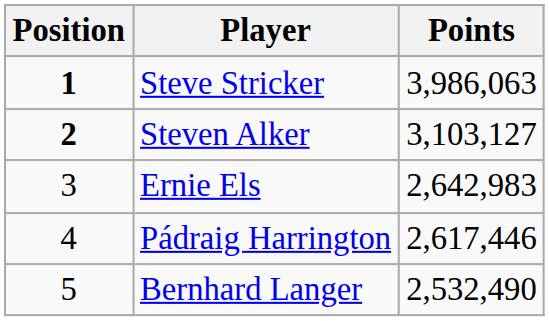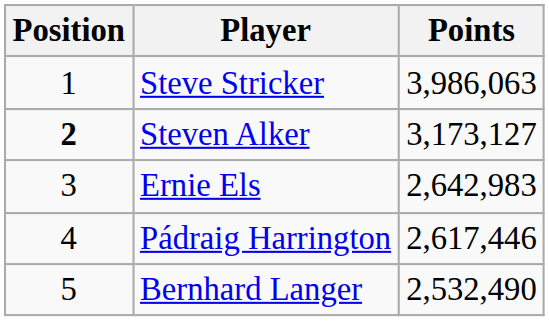 <table class="wikitable">
 <tr>
 <th>Position</th>
 <th>Player</th>
 <th>Points</th>
 </tr>
 <tr>
-<td align=center><strong>1</strong></td>
+<td align=center>1</td>
 <td> <a href='#'>Steve Stricker</a></td>
 <td align=center>3,986,063</td>
 </tr>
 <tr>
 <td align=center><strong>2</strong></td>
 <td> <a href='#'>Steven Alker</a></td>
-<td align=center>3,103,127</td>
+<td align=center>3,173,127</td>
 </tr>
 <tr>
 <td align=center>3</td>
 <td> <a href='#'>Ernie Els</a></td>
 <td align=center>2,642,983</td>
 </tr>
 <tr>
 <td align=center>4</td>
 <td> <a href='#'>Pádraig Harrington</a></td>
 <td align=center>2,617,446</td>
 </tr>
 <tr>
 <td align=center>5</td>
 <td> <a href='#'>Bernhard Langer</a></td>
 <td align=center>2,532,490</td>
 </tr>
 </table>
